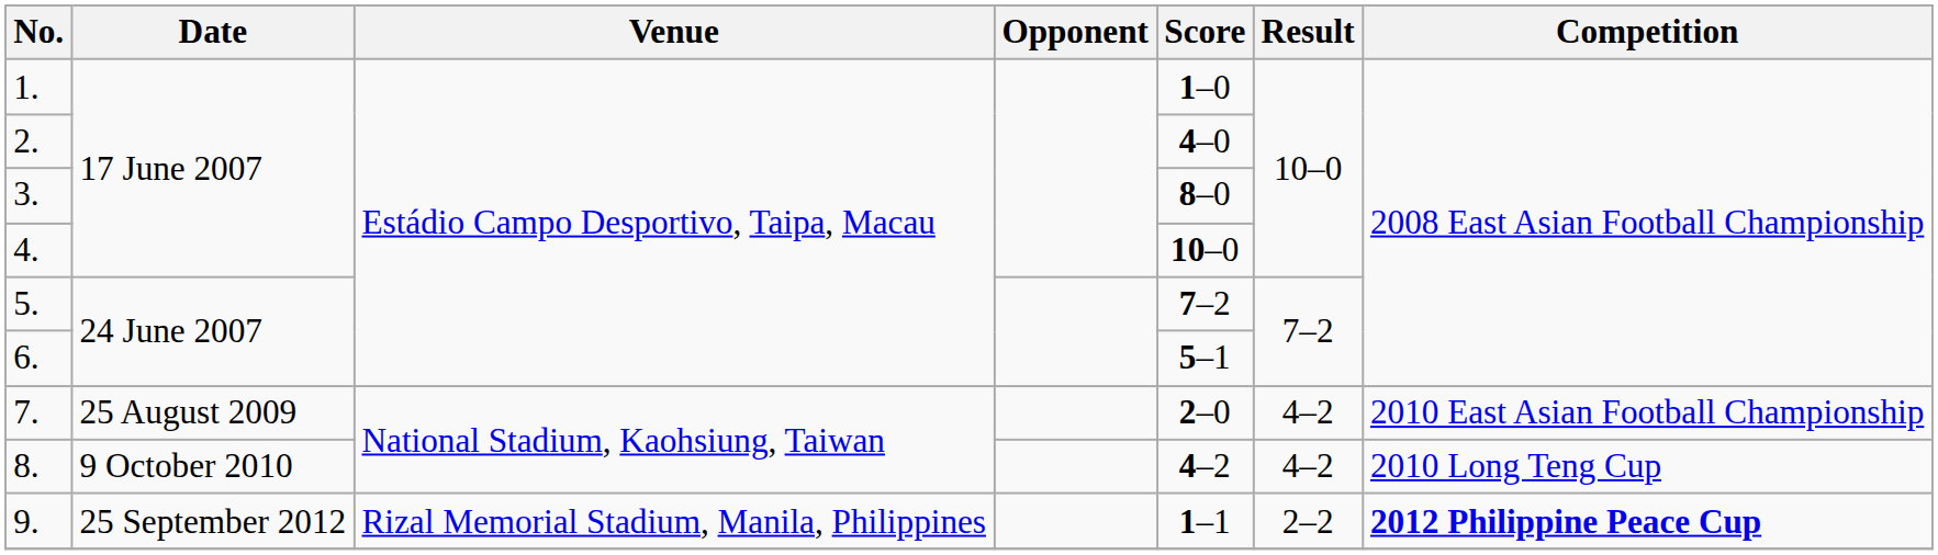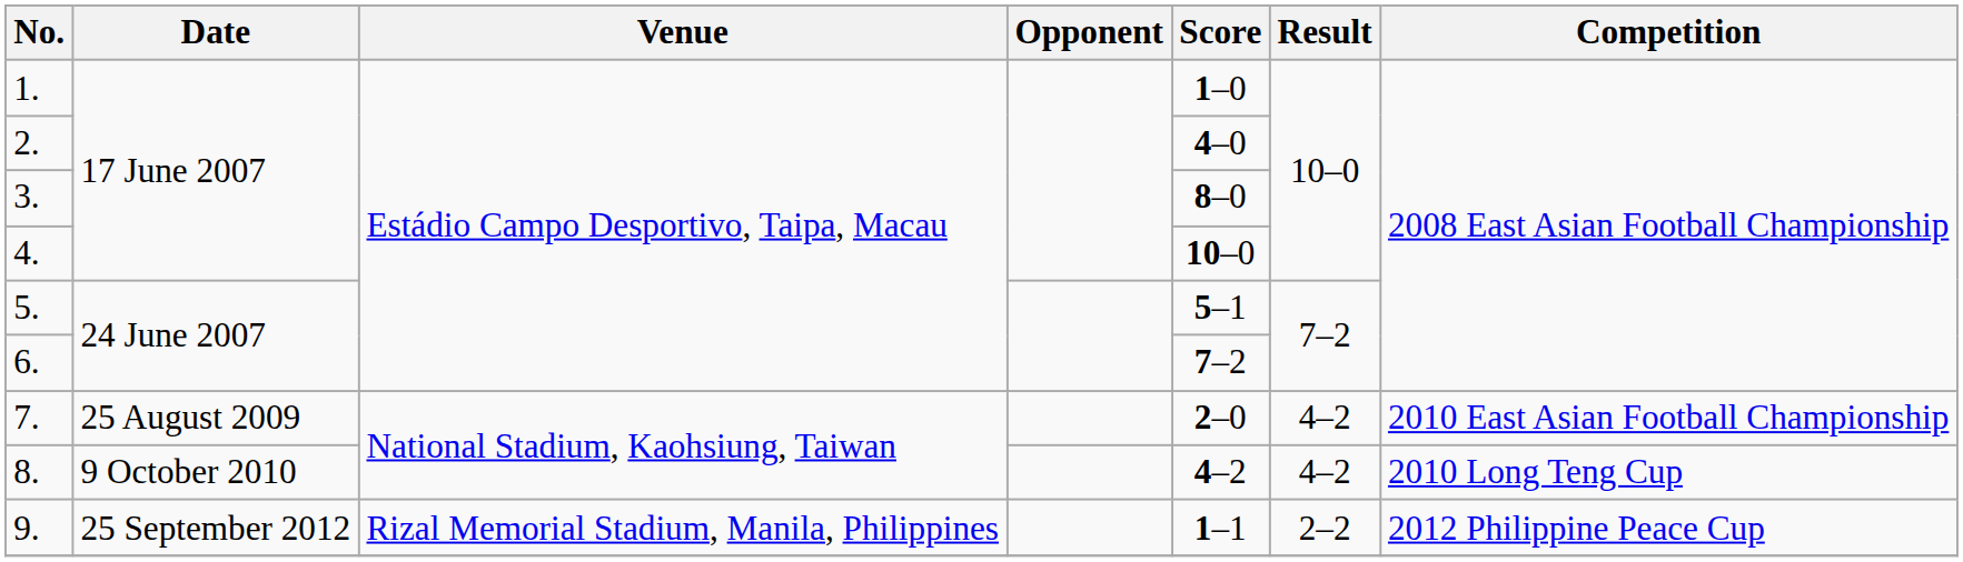 <table class="wikitable">
 <tr>
 <th>No.</th>
 <th>Date</th>
 <th>Venue</th>
 <th>Opponent</th>
 <th>Score</th>
 <th>Result</th>
 <th>Competition</th>
 </tr>
 <tr>
 <td>1.</td>
 <td rowspan=4>17 June 2007</td>
 <td rowspan=6><a href='#'>Estádio Campo Desportivo</a>, <a href='#'>Taipa</a>, <a href='#'>Macau</a></td>
 <td rowspan=4></td>
 <td align=center><strong>1</strong>–0</td>
 <td rowspan=4 align=center>10–0</td>
 <td rowspan=6><a href='#'>2008 East Asian Football Championship</a></td>
 </tr>
 <tr>
 <td>2.</td>
 <td align=center><strong>4</strong>–0</td>
 </tr>
 <tr>
 <td>3.</td>
 <td align=center><strong>8</strong>–0</td>
 </tr>
 <tr>
 <td>4.</td>
 <td align=center><strong>10</strong>–0</td>
 </tr>
 <tr>
 <td>5.</td>
 <td rowspan=2>24 June 2007</td>
 <td rowspan=2></td>
-<td align=center><strong>7</strong>–2</td>
+<td align=center><strong>5</strong>–1</td>
 <td rowspan=2 align=center>7–2</td>
 </tr>
 <tr>
 <td>6.</td>
-<td align=center><strong>5</strong>–1</td>
+<td align=center><strong>7</strong>–2</td>
 </tr>
 <tr>
 <td>7.</td>
 <td>25 August 2009</td>
 <td rowspan=2><a href='#'>National Stadium</a>, <a href='#'>Kaohsiung</a>, <a href='#'>Taiwan</a></td>
 <td></td>
 <td align=center><strong>2</strong>–0</td>
 <td align=center>4–2</td>
 <td><a href='#'>2010 East Asian Football Championship</a></td>
 </tr>
 <tr>
 <td>8.</td>
 <td>9 October 2010</td>
 <td></td>
 <td align=center><strong>4</strong>–2</td>
 <td align=center>4–2</td>
 <td><a href='#'>2010 Long Teng Cup</a></td>
 </tr>
 <tr>
 <td>9.</td>
 <td>25 September 2012</td>
 <td><a href='#'>Rizal Memorial Stadium</a>, <a href='#'>Manila</a>, <a href='#'>Philippines</a></td>
 <td></td>
 <td align=center><strong>1</strong>–1</td>
 <td align=center>2–2</td>
-<td><strong><a href='#'>2012 Philippine Peace Cup</a></strong></td>
+<td><a href='#'>2012 Philippine Peace Cup</a></td>
 </tr>
 <tr>
 </tr>
 </table>
